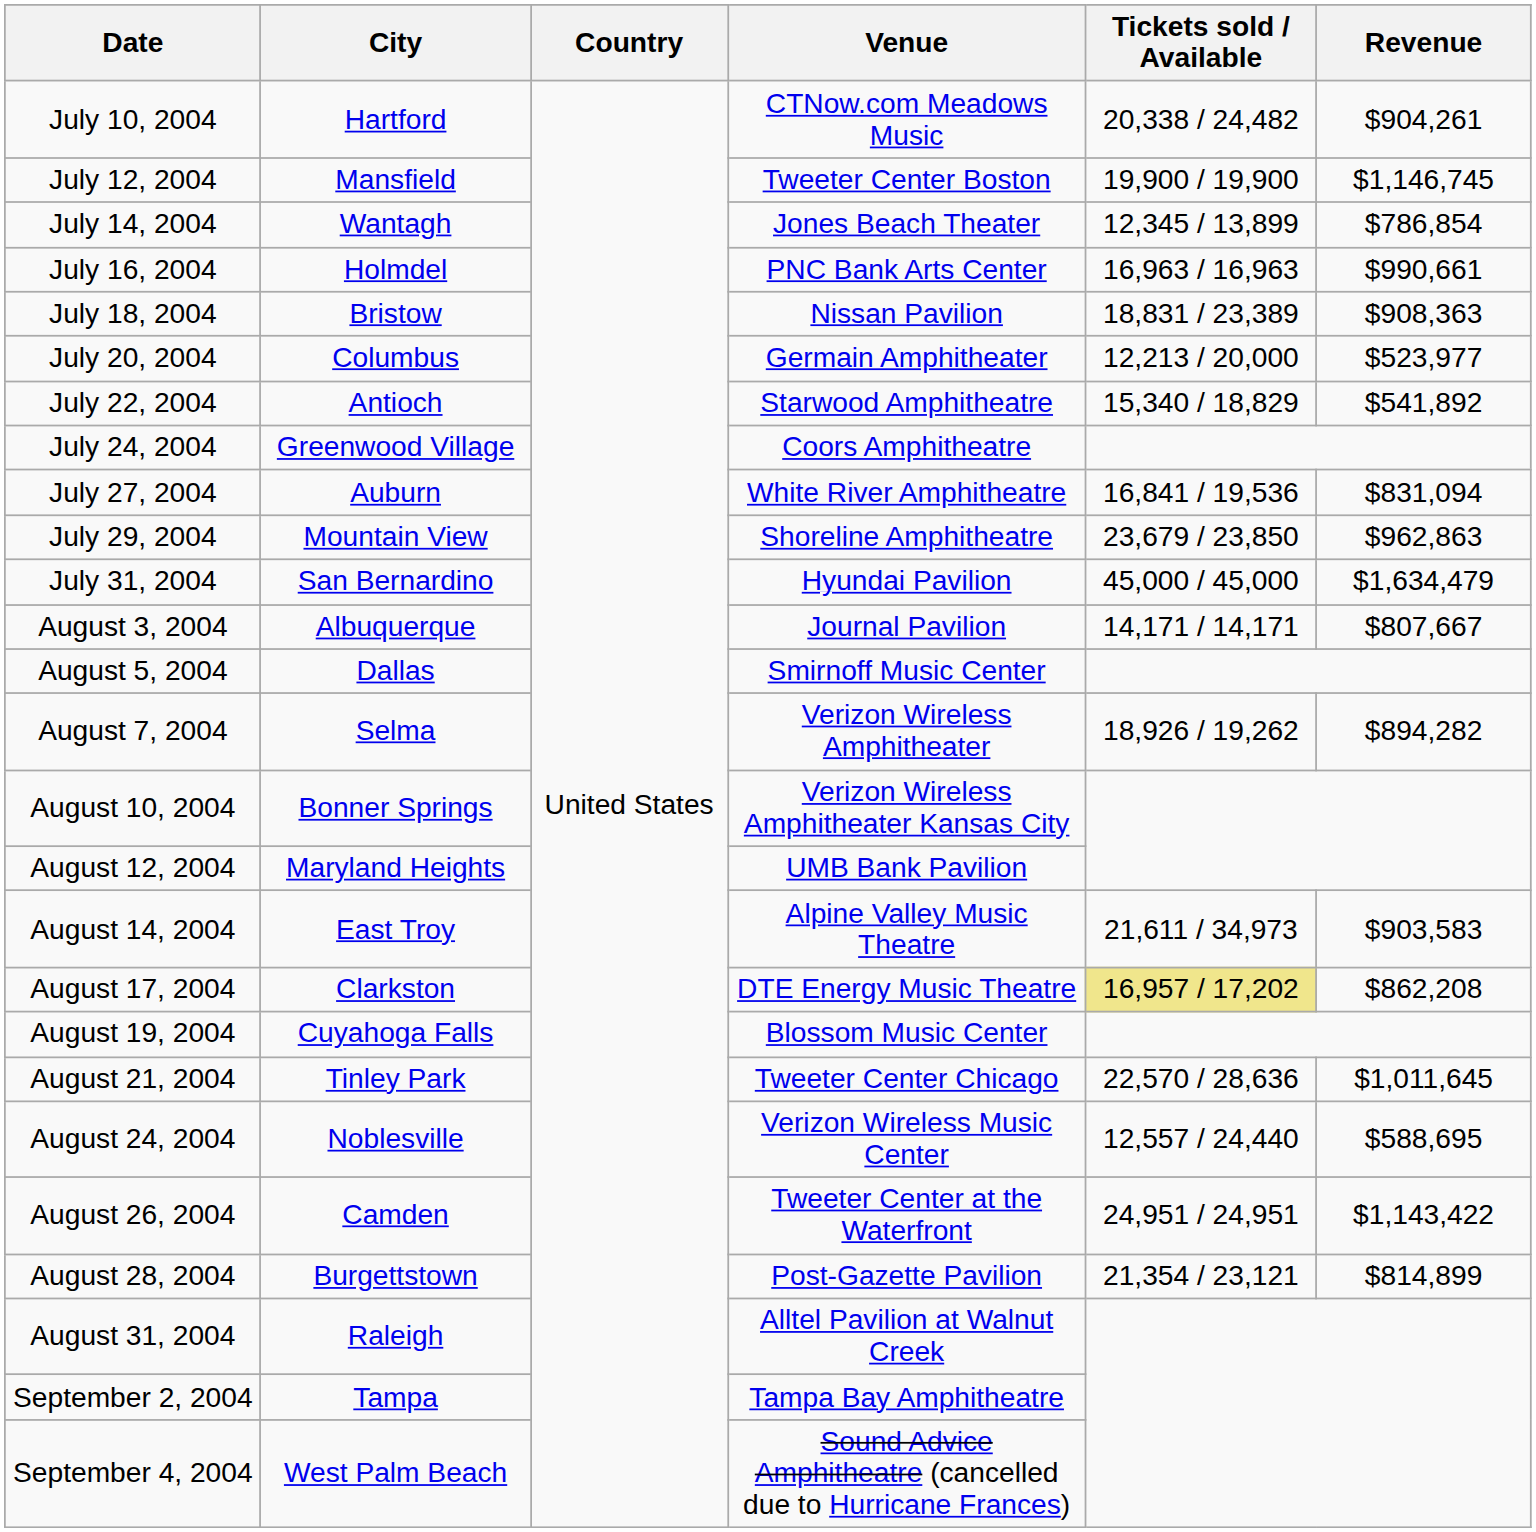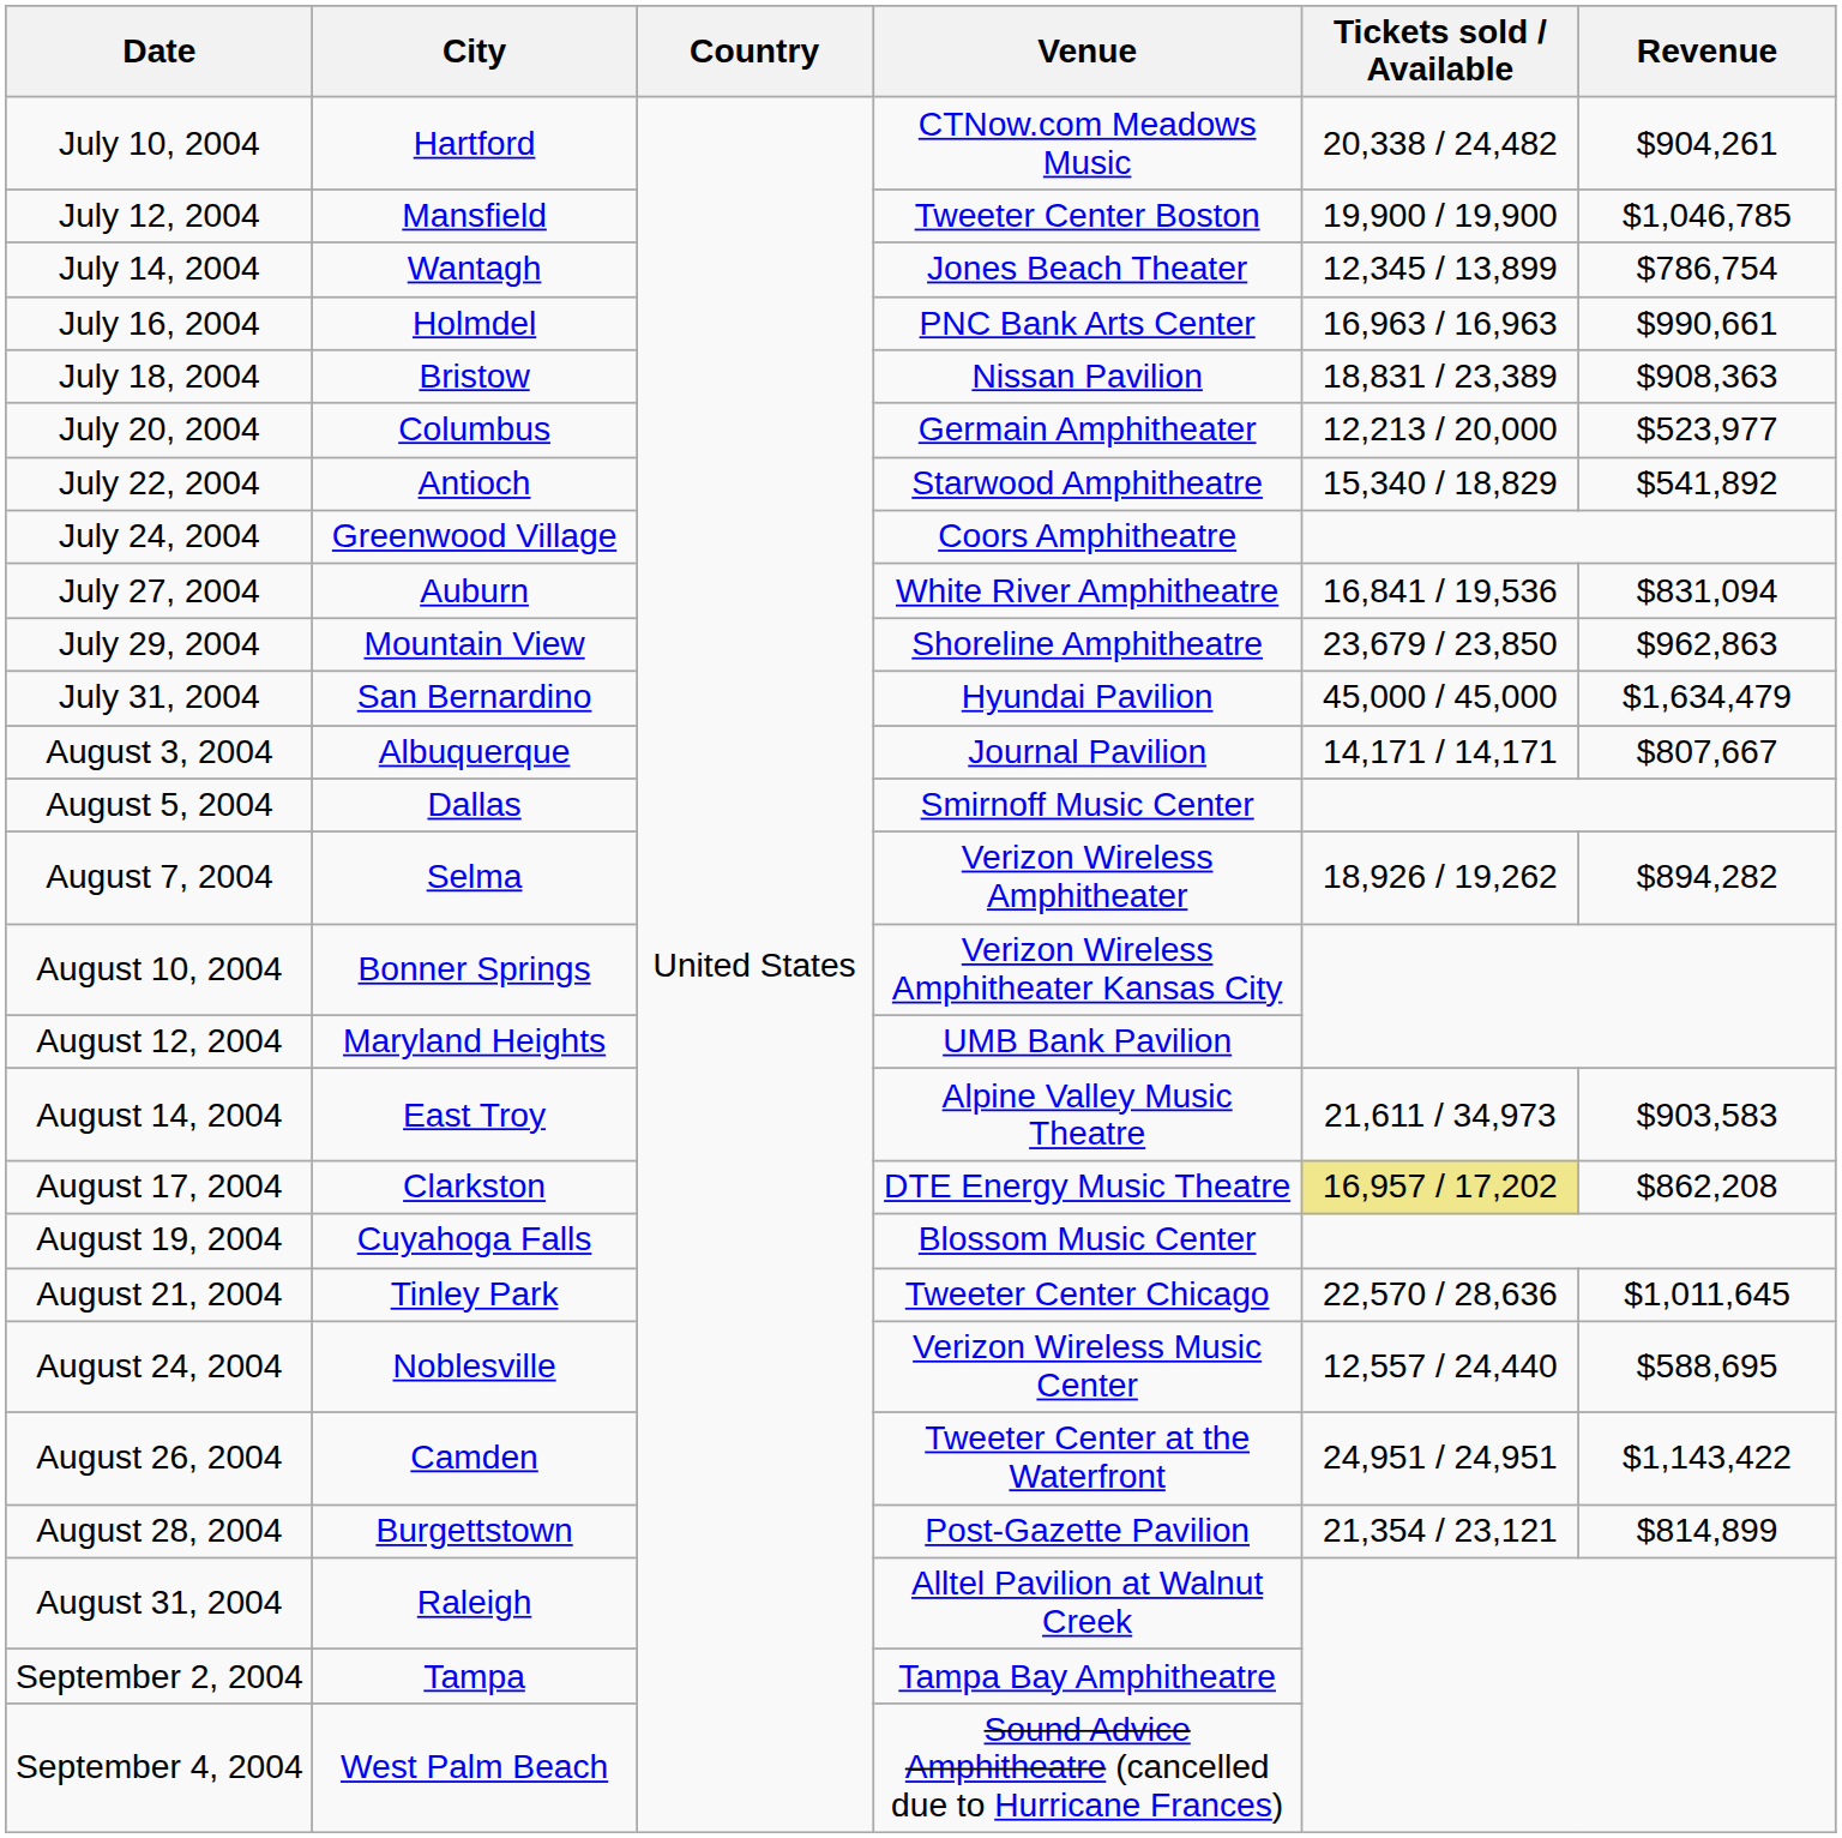 <table class="wikitable" style="text-align:center;">
 <tr>
 <th style="width:200px;">Date</th>
 <th style="width:200px;">City</th>
 <th style="width:150px;">Country</th>
 <th style="width:300px;">Venue</th>
 <th style="width:180px;">Tickets sold / Available</th>
 <th style="width:150px;">Revenue</th>
 </tr>
 <tr>
 <td>July 10, 2004</td>
 <td><a href='#'>Hartford</a></td>
 <td rowspan="26">United States</td>
 <td><a href='#'>CTNow.com Meadows Music</a></td>
 <td>20,338 / 24,482</td>
 <td>$904,261</td>
 </tr>
 <tr>
 <td>July 12, 2004</td>
 <td><a href='#'>Mansfield</a></td>
 <td><a href='#'>Tweeter Center Boston</a></td>
 <td>19,900 / 19,900</td>
-<td>$1,146,745</td>
+<td>$1,046,785</td>
 </tr>
 <tr>
 <td>July 14, 2004</td>
 <td><a href='#'>Wantagh</a></td>
 <td><a href='#'>Jones Beach Theater</a></td>
 <td>12,345 / 13,899</td>
-<td>$786,854</td>
+<td>$786,754</td>
 </tr>
 <tr>
 <td>July 16, 2004</td>
 <td><a href='#'>Holmdel</a></td>
 <td><a href='#'>PNC Bank Arts Center</a></td>
 <td>16,963 / 16,963</td>
 <td>$990,661</td>
 </tr>
 <tr>
 <td>July 18, 2004</td>
 <td><a href='#'>Bristow</a></td>
 <td><a href='#'>Nissan Pavilion</a></td>
 <td>18,831 / 23,389</td>
 <td>$908,363</td>
 </tr>
 <tr>
 <td>July 20, 2004</td>
 <td><a href='#'>Columbus</a></td>
 <td><a href='#'>Germain Amphitheater</a></td>
 <td>12,213 / 20,000</td>
 <td>$523,977</td>
 </tr>
 <tr>
 <td>July 22, 2004</td>
 <td><a href='#'>Antioch</a></td>
 <td><a href='#'>Starwood Amphitheatre</a></td>
 <td>15,340 / 18,829</td>
 <td>$541,892</td>
 </tr>
 <tr>
 <td>July 24, 2004</td>
 <td><a href='#'>Greenwood Village</a></td>
 <td><a href='#'>Coors Amphitheatre</a></td>
 </tr>
 <tr>
 <td>July 27, 2004</td>
 <td><a href='#'>Auburn</a></td>
 <td><a href='#'>White River Amphitheatre</a></td>
 <td>16,841 / 19,536</td>
 <td>$831,094</td>
 </tr>
 <tr>
 <td>July 29, 2004</td>
 <td><a href='#'>Mountain View</a></td>
 <td><a href='#'>Shoreline Amphitheatre</a></td>
 <td>23,679 / 23,850</td>
 <td>$962,863</td>
 </tr>
 <tr>
 <td>July 31, 2004</td>
 <td><a href='#'>San Bernardino</a></td>
 <td><a href='#'>Hyundai Pavilion</a></td>
 <td>45,000 / 45,000</td>
 <td>$1,634,479</td>
 </tr>
 <tr>
 <td>August 3, 2004</td>
 <td><a href='#'>Albuquerque</a></td>
 <td><a href='#'>Journal Pavilion</a></td>
 <td>14,171 / 14,171</td>
 <td>$807,667</td>
 </tr>
 <tr>
 <td>August 5, 2004</td>
 <td><a href='#'>Dallas</a></td>
 <td><a href='#'>Smirnoff Music Center</a></td>
 </tr>
 <tr>
 <td>August 7, 2004</td>
 <td><a href='#'>Selma</a></td>
 <td><a href='#'>Verizon Wireless Amphitheater</a></td>
 <td>18,926 / 19,262</td>
 <td>$894,282</td>
 </tr>
 <tr>
 <td>August 10, 2004</td>
 <td><a href='#'>Bonner Springs</a></td>
 <td><a href='#'>Verizon Wireless Amphitheater Kansas City</a></td>
 </tr>
 <tr>
 <td>August 12, 2004</td>
 <td><a href='#'>Maryland Heights</a></td>
 <td><a href='#'>UMB Bank Pavilion</a></td>
 </tr>
 <tr>
 <td>August 14, 2004</td>
 <td><a href='#'>East Troy</a></td>
 <td><a href='#'>Alpine Valley Music Theatre</a></td>
 <td>21,611 / 34,973</td>
 <td>$903,583</td>
 </tr>
 <tr>
 <td>August 17, 2004</td>
 <td><a href='#'>Clarkston</a></td>
 <td><a href='#'>DTE Energy Music Theatre</a></td>
 <td style="background: khaki;">16,957 / 17,202</td>
 <td>$862,208</td>
 </tr>
 <tr>
 <td>August 19, 2004</td>
 <td><a href='#'>Cuyahoga Falls</a></td>
 <td><a href='#'>Blossom Music Center</a></td>
 </tr>
 <tr>
 <td>August 21, 2004</td>
 <td><a href='#'>Tinley Park</a></td>
 <td><a href='#'>Tweeter Center Chicago</a></td>
 <td>22,570 / 28,636</td>
 <td>$1,011,645</td>
 </tr>
 <tr>
 <td>August 24, 2004</td>
 <td><a href='#'>Noblesville</a></td>
 <td><a href='#'>Verizon Wireless Music Center</a></td>
 <td>12,557 / 24,440</td>
 <td>$588,695</td>
 </tr>
 <tr>
 <td>August 26, 2004</td>
 <td><a href='#'>Camden</a></td>
 <td><a href='#'>Tweeter Center at the Waterfront</a></td>
 <td>24,951 / 24,951</td>
 <td>$1,143,422</td>
 </tr>
 <tr>
 <td>August 28, 2004</td>
 <td><a href='#'>Burgettstown</a></td>
 <td><a href='#'>Post-Gazette Pavilion</a></td>
 <td>21,354 / 23,121</td>
 <td>$814,899</td>
 </tr>
 <tr>
 <td>August 31, 2004</td>
 <td><a href='#'>Raleigh</a></td>
 <td><a href='#'>Alltel Pavilion at Walnut Creek</a></td>
 </tr>
 <tr>
 <td>September 2, 2004</td>
 <td><a href='#'>Tampa</a></td>
 <td><a href='#'>Tampa Bay Amphitheatre</a></td>
 </tr>
 <tr>
 <td>September 4, 2004</td>
 <td><a href='#'>West Palm Beach</a></td>
 <td><s><a href='#'>Sound Advice Amphitheatre</a></s> (cancelled due to <a href='#'>Hurricane Frances</a>)</td>
 </tr>
 </table>
